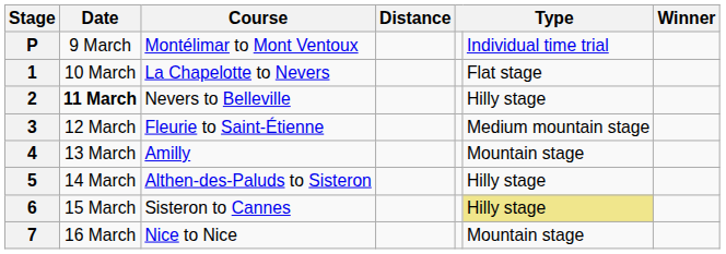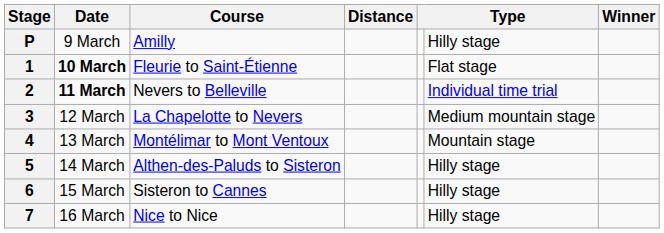 <table class="wikitable">
 <tr>
 <th scope="col">Stage</th>
 <th scope="col">Date</th>
 <th scope="col">Course</th>
 <th scope="col">Distance</th>
 <th scope="col" colspan="2">Type</th>
 <th scope=col>Winner</th>
 </tr>
 <tr>
 <th scope="row" style="text-align:center;">P</th>
 <td style="text-align:center;">9 March</td>
-<td><a href='#'>Montélimar</a> to <a href='#'>Mont Ventoux</a></td>
+<td><a href='#'>Amilly</a></td>
 <td style="text-align:center;"></td>
 <td></td>
-<td><a href='#'>Individual time trial</a></td>
+<td>Hilly stage</td>
 <td></td>
 </tr>
 <tr>
 <th scope="row" style="text-align:center;">1</th>
-<td style="text-align:center;">10 March</td>
-<td><a href='#'>La Chapelotte</a> to <a href='#'>Nevers</a></td>
+<td style="text-align:center;"><strong>10 March</strong></td>
+<td><a href='#'>Fleurie</a> to <a href='#'>Saint-Étienne</a></td>
 <td style="text-align:center;"></td>
 <td></td>
 <td>Flat stage</td>
 <td></td>
 </tr>
 <tr>
 <th scope="row" style="text-align:center;">2</th>
 <td style="text-align:center;"><strong>11 March</strong></td>
 <td>Nevers to <a href='#'>Belleville</a></td>
 <td style="text-align:center;"></td>
 <td></td>
-<td>Hilly stage</td>
+<td><a href='#'>Individual time trial</a></td>
 <td></td>
 </tr>
 <tr>
 <th scope="row" style="text-align:center;">3</th>
 <td style="text-align:center;">12 March</td>
-<td><a href='#'>Fleurie</a> to <a href='#'>Saint-Étienne</a></td>
+<td><a href='#'>La Chapelotte</a> to <a href='#'>Nevers</a></td>
 <td style="text-align:center;"></td>
 <td></td>
 <td>Medium mountain stage</td>
 <td></td>
 </tr>
 <tr>
 <th scope="row" style="text-align:center;">4</th>
 <td style="text-align:center;">13 March</td>
-<td><a href='#'>Amilly</a></td>
+<td><a href='#'>Montélimar</a> to <a href='#'>Mont Ventoux</a></td>
 <td style="text-align:center;"></td>
 <td></td>
 <td>Mountain stage</td>
 <td></td>
 </tr>
 <tr>
 <th scope="row" style="text-align:center;">5</th>
 <td style="text-align:center;">14 March</td>
 <td><a href='#'>Althen-des-Paluds</a> to <a href='#'>Sisteron</a></td>
 <td style="text-align:center;"></td>
 <td></td>
 <td>Hilly stage</td>
 <td></td>
 </tr>
 <tr>
 <th scope="row" style="text-align:center;">6</th>
 <td style="text-align:center;">15 March</td>
 <td>Sisteron to <a href='#'>Cannes</a></td>
 <td style="text-align:center;"></td>
 <td></td>
-<td style="background: khaki;">Hilly stage</td>
+<td>Hilly stage</td>
 <td></td>
 </tr>
 <tr>
 <th scope="row" style="text-align:center;">7</th>
 <td style="text-align:center;">16 March</td>
 <td><a href='#'>Nice</a> to Nice</td>
 <td style="text-align:center;"></td>
 <td></td>
-<td>Mountain stage</td>
+<td>Hilly stage</td>
 <td></td>
 </tr>
 </table>
